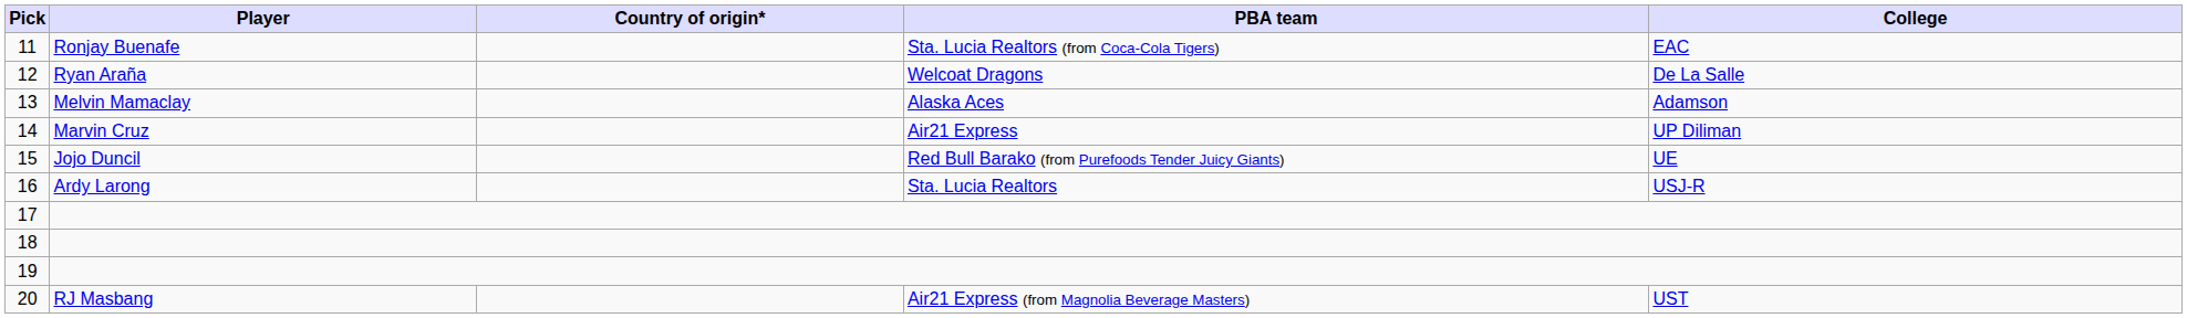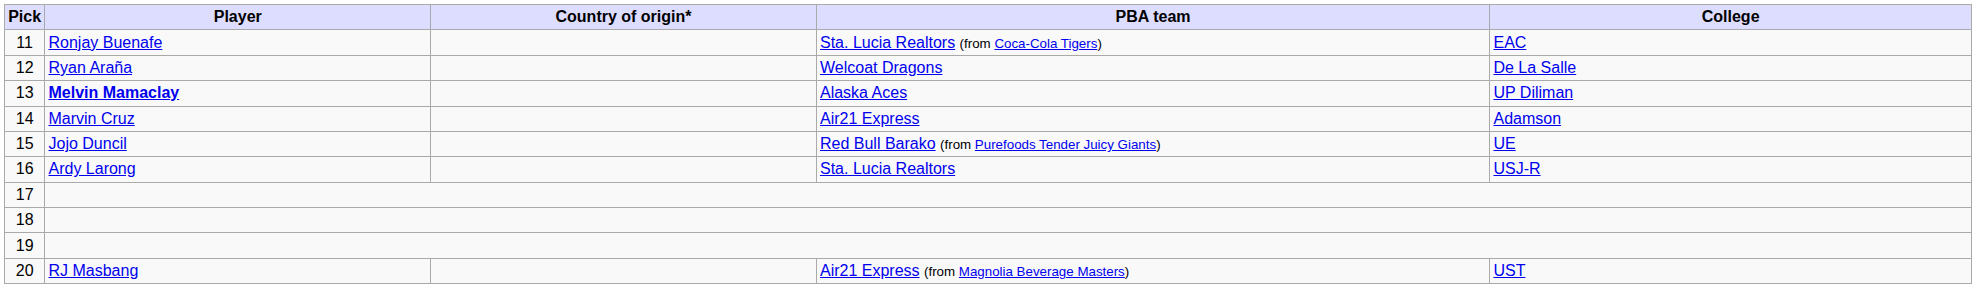 <table class="wikitable">
 <tr>
 <th style="background:#DDDDFF;">Pick</th>
 <th style="background:#DDDDFF;" width="20%">Player</th>
 <th style="background:#DDDDFF;" width="20%">Country of origin*</th>
 <th style="background:#DDDDFF;" width="35%">PBA team</th>
 <th style="background:#DDDDFF;" width="25%">College</th>
 </tr>
 <tr>
 <td align=center>11</td>
 <td><a href='#'>Ronjay Buenafe</a></td>
 <td></td>
 <td><a href='#'>Sta. Lucia Realtors</a> <small>(from <a href='#'>Coca-Cola Tigers</a>)</small></td>
 <td><a href='#'>EAC</a></td>
 </tr>
 <tr>
 <td align=center>12</td>
 <td><a href='#'>Ryan Araña</a></td>
 <td></td>
 <td><a href='#'>Welcoat Dragons</a></td>
 <td><a href='#'>De La Salle</a></td>
 </tr>
 <tr>
 <td align=center>13</td>
-<td><a href='#'>Melvin Mamaclay</a></td>
+<td><strong><a href='#'>Melvin Mamaclay</a></strong></td>
 <td></td>
 <td><a href='#'>Alaska Aces</a></td>
-<td><a href='#'>Adamson</a></td>
+<td><a href='#'>UP Diliman</a></td>
 </tr>
 <tr>
 <td align=center>14</td>
 <td><a href='#'>Marvin Cruz</a></td>
 <td></td>
 <td><a href='#'>Air21 Express</a></td>
-<td><a href='#'>UP Diliman</a></td>
+<td><a href='#'>Adamson</a></td>
 </tr>
 <tr>
 <td align=center>15</td>
 <td><a href='#'>Jojo Duncil</a></td>
 <td></td>
 <td><a href='#'>Red Bull Barako</a> <small>(from <a href='#'>Purefoods Tender Juicy Giants</a>)</small></td>
 <td><a href='#'>UE</a></td>
 </tr>
 <tr>
 <td align=center>16</td>
 <td><a href='#'>Ardy Larong</a></td>
 <td></td>
 <td><a href='#'>Sta. Lucia Realtors</a></td>
 <td><a href='#'>USJ-R</a></td>
 </tr>
 <tr>
 <td align=center>17</td>
 <td colspan=5></td>
 </tr>
 <tr>
 <td align=center>18</td>
 <td colspan=5></td>
 </tr>
 <tr>
 <td align=center>19</td>
 <td colspan=5></td>
 </tr>
 <tr>
 <td align=center>20</td>
 <td><a href='#'>RJ Masbang</a></td>
 <td></td>
 <td><a href='#'>Air21 Express</a> <small>(from <a href='#'>Magnolia Beverage Masters</a>)</small></td>
 <td><a href='#'>UST</a></td>
 </tr>
 <tr>
 </tr>
 </table>
